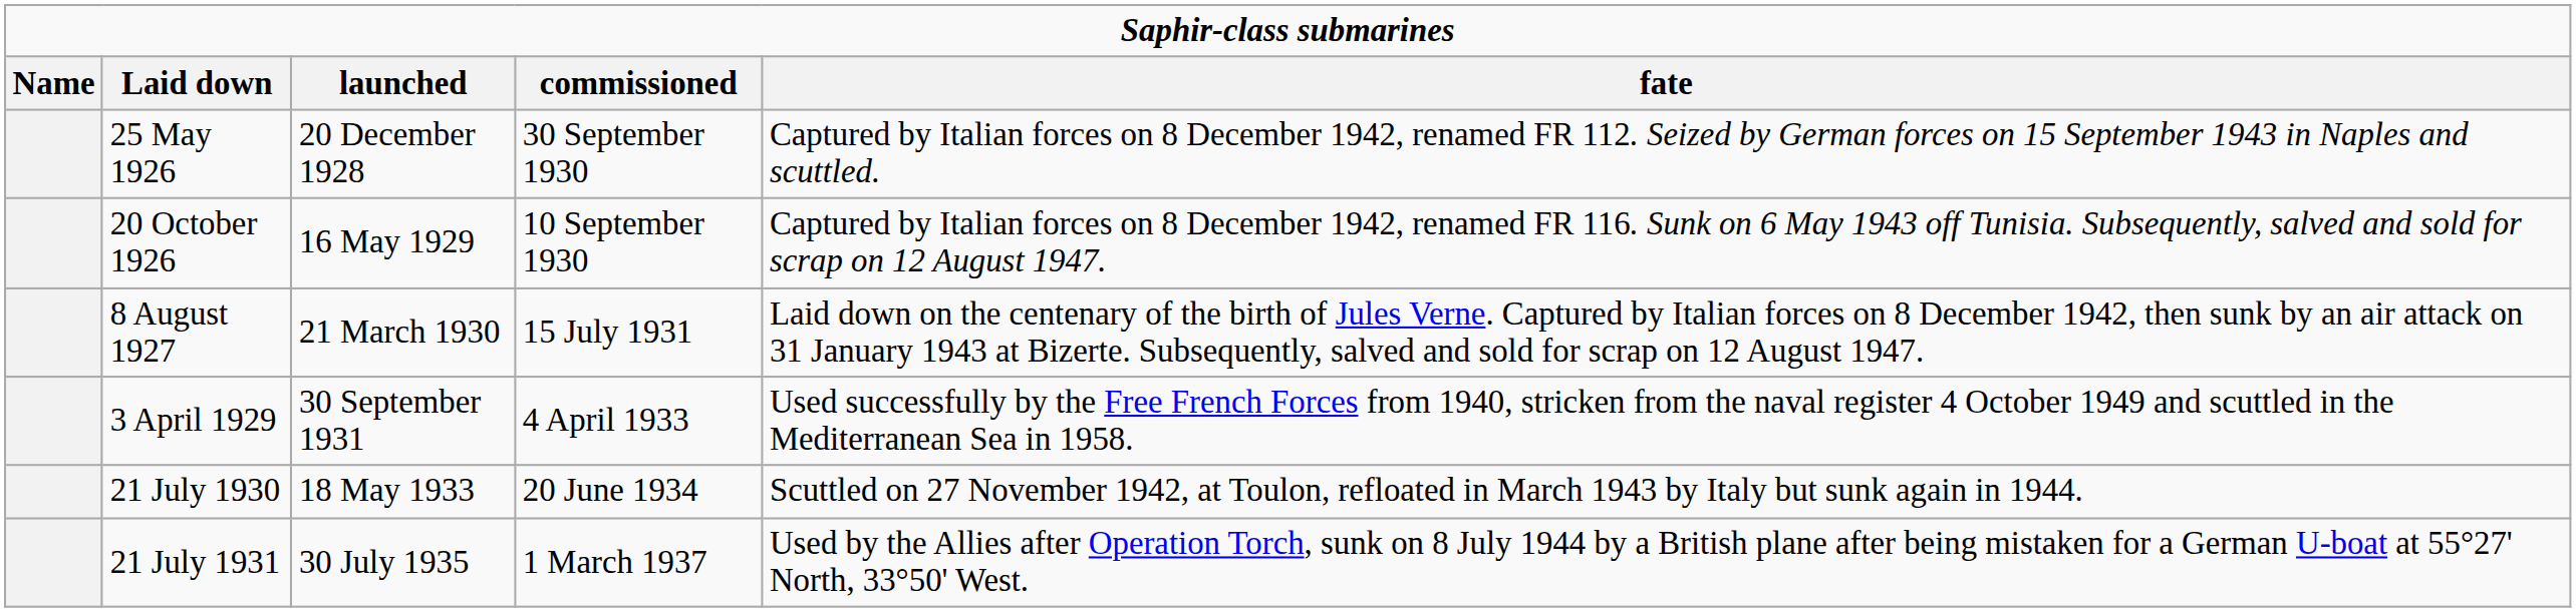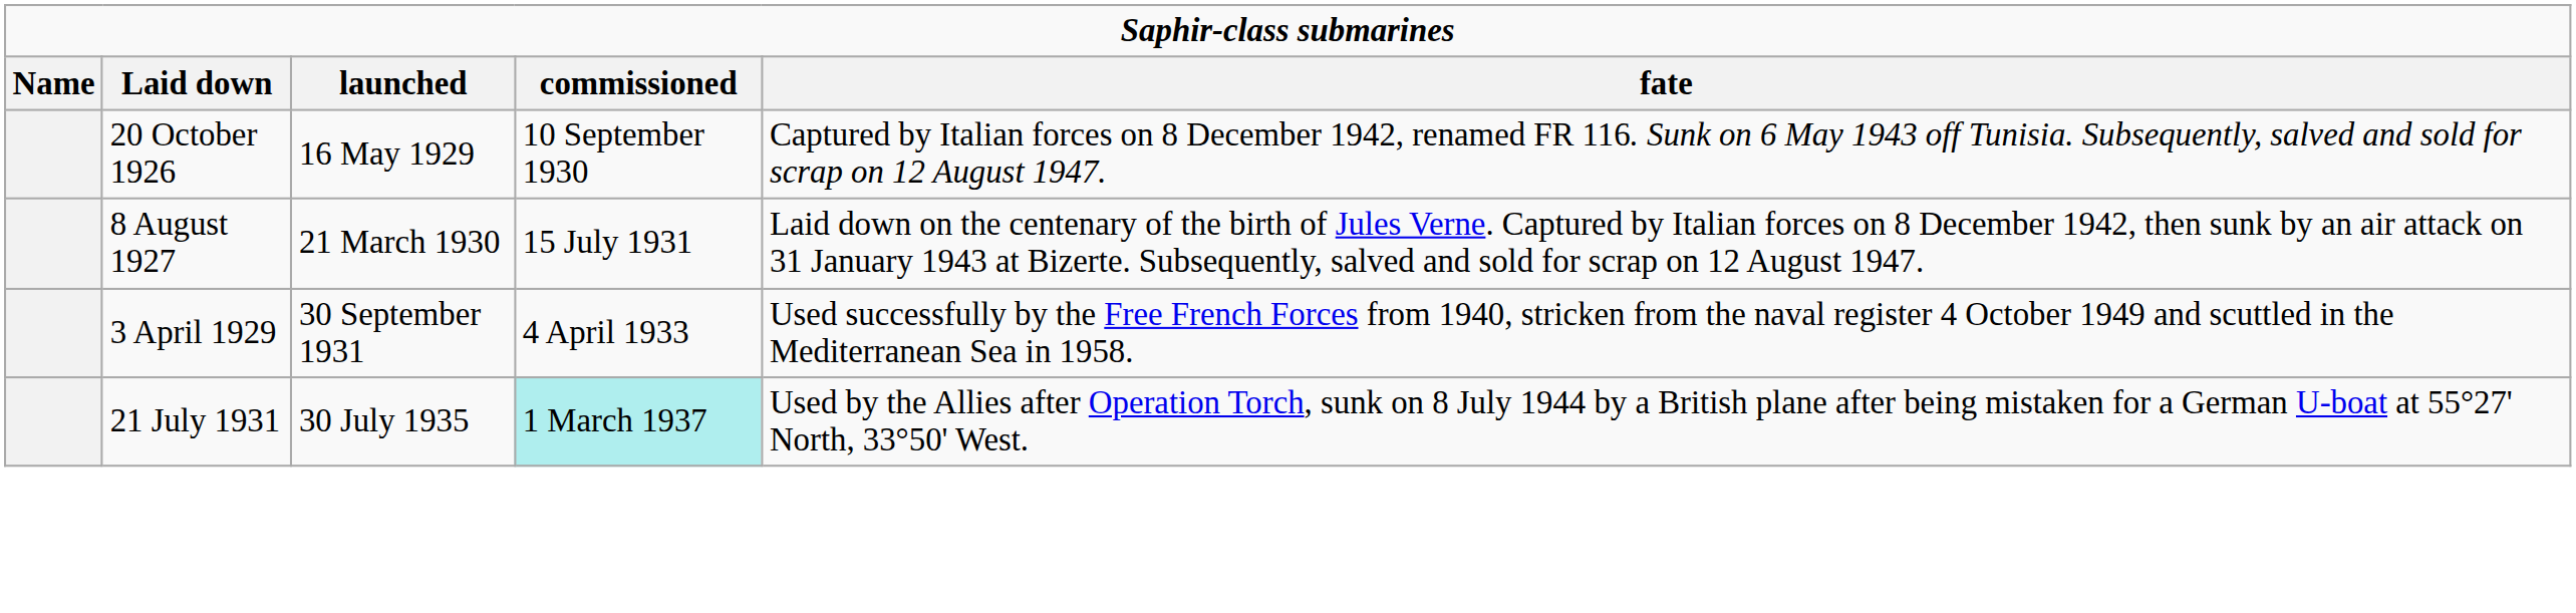 <table class="wikitable">
 <tr>
 <td colspan=5 align=center><strong><em>Saphir<em>-class submarines<strong></td>
 </tr>
 <tr>
 <th scope="col">Name</th>
 <th scope="col">Laid down</th>
 <th scope="col">launched</th>
 <th scope="col">commissioned</th>
 <th scope="col">fate</th>
-</tr>
-<tr>
-<th scope="row"></th>
-<td>25 May 1926</td>
-<td>20 December 1928</td>
-<td>30 September 1930</td>
-<td>Captured by Italian forces on 8 December 1942, renamed </em>FR 112<em>. Seized by German forces on 15 September 1943 in Naples and scuttled.</td>
 </tr>
 <tr>
 <th scope="row"></th>
 <td>20 October 1926</td>
 <td>16 May 1929</td>
 <td>10 September 1930</td>
 <td>Captured by Italian forces on 8 December 1942, renamed </em>FR 116<em>. Sunk on 6 May 1943 off Tunisia. Subsequently, salved and sold for scrap on 12 August 1947.</td>
 </tr>
 <tr>
 <th scope="row"></th>
 <td>8 August 1927</td>
 <td>21 March 1930</td>
 <td>15 July 1931</td>
 <td>Laid down on the centenary of the birth of <a href='#'>Jules Verne</a>. Captured by Italian forces on 8 December 1942, then sunk by an air attack on 31 January 1943 at Bizerte. Subsequently, salved and sold for scrap on 12 August 1947.</td>
 </tr>
 <tr>
 <th scope="row"></th>
 <td>3 April 1929</td>
 <td>30 September 1931</td>
 <td>4 April 1933</td>
 <td>Used successfully by the <a href='#'>Free French Forces</a> from 1940, stricken from the naval register 4 October 1949 and scuttled in the Mediterranean Sea in 1958.</td>
 </tr>
 <tr>
 <th scope="row"></th>
-<td>21 July 1930</td>
-<td>18 May 1933</td>
-<td>20 June 1934</td>
-<td>Scuttled on 27 November 1942, at Toulon, refloated in March 1943 by Italy but sunk again in 1944.</td>
-</tr>
-<tr>
-<th scope="row"></th>
 <td>21 July 1931</td>
 <td>30 July 1935</td>
-<td>1 March 1937</td>
+<td style="background: paleturquoise;">1 March 1937</td>
 <td>Used by the Allies after <a href='#'>Operation Torch</a>, sunk on 8 July 1944 by a British plane after being mistaken for a German <a href='#'>U-boat</a> at 55°27' North, 33°50' West.</td>
 </tr>
 </table>
